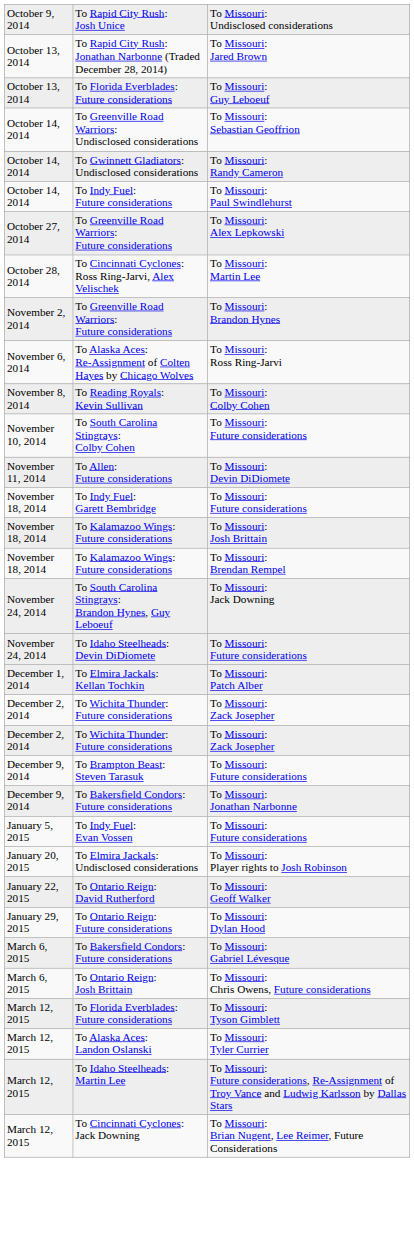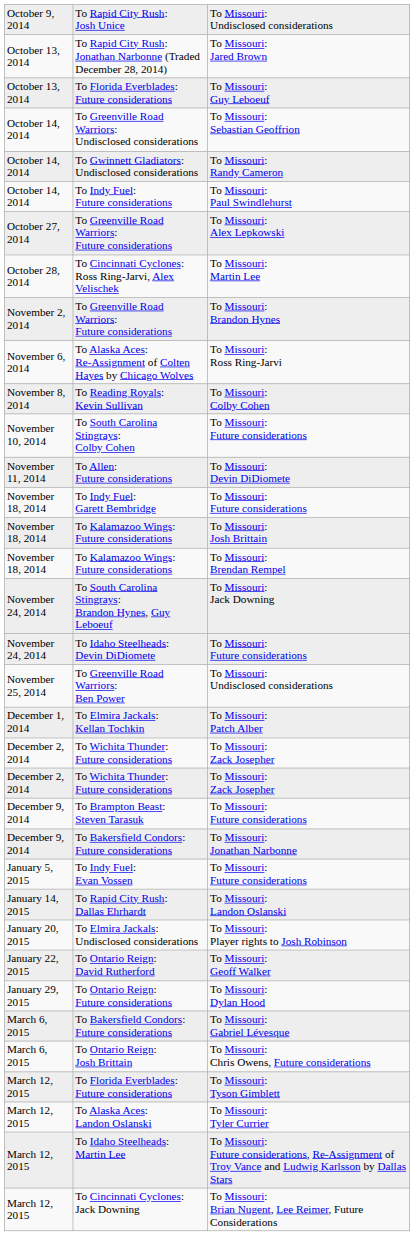 <table class="wikitable" style="border:1px solid #999999; width:580px;">
 <tr bgcolor="eeeeee">
 <td>October 9, 2014</td>
 <td valign="top">To <a href='#'>Rapid City Rush</a>: <br> <a href='#'>Josh Unice</a></td>
 <td valign="top">To <a href='#'>Missouri</a>: <br> Undisclosed considerations</td>
 </tr>
 <tr bgcolor=>
 <td>October 13, 2014</td>
 <td valign="top">To <a href='#'>Rapid City Rush</a>: <br> <a href='#'>Jonathan Narbonne</a> (Traded December 28, 2014)</td>
 <td valign="top">To <a href='#'>Missouri</a>: <br> <a href='#'>Jared Brown</a></td>
 </tr>
 <tr bgcolor="eeeeee">
 <td>October 13, 2014</td>
 <td valign="top">To <a href='#'>Florida Everblades</a>: <br> <a href='#'>Future considerations</a></td>
 <td valign="top">To <a href='#'>Missouri</a>: <br> <a href='#'>Guy Leboeuf</a></td>
 </tr>
 <tr bgcolor=>
 <td>October 14, 2014</td>
 <td valign="top">To <a href='#'>Greenville Road Warriors</a>: <br> Undisclosed considerations</td>
 <td valign="top">To <a href='#'>Missouri</a>: <br> <a href='#'>Sebastian Geoffrion</a></td>
 </tr>
 <tr bgcolor="eeeeee">
 <td>October 14, 2014</td>
 <td valign="top">To <a href='#'>Gwinnett Gladiators</a>: <br> Undisclosed considerations</td>
 <td valign="top">To <a href='#'>Missouri</a>: <br> <a href='#'>Randy Cameron</a></td>
 </tr>
 <tr bgcolor=>
 <td>October 14, 2014</td>
 <td valign="top">To <a href='#'>Indy Fuel</a>: <br> <a href='#'>Future considerations</a></td>
 <td valign="top">To <a href='#'>Missouri</a>: <br> <a href='#'>Paul Swindlehurst</a></td>
 </tr>
 <tr bgcolor="eeeeee">
 <td>October 27, 2014</td>
 <td valign="top">To <a href='#'>Greenville Road Warriors</a>: <br> <a href='#'>Future considerations</a></td>
 <td valign="top">To <a href='#'>Missouri</a>: <br> <a href='#'>Alex Lepkowski</a></td>
 </tr>
 <tr bgcolor=>
 <td>October 28, 2014<br></td>
 <td valign="top">To <a href='#'>Cincinnati Cyclones</a>: <br> Ross Ring-Jarvi, <a href='#'>Alex Velischek</a></td>
 <td valign="top">To <a href='#'>Missouri</a>: <br> <a href='#'>Martin Lee</a></td>
 </tr>
 <tr bgcolor="eeeeee">
 <td>November 2, 2014</td>
 <td valign="top">To <a href='#'>Greenville Road Warriors</a>: <br> <a href='#'>Future considerations</a></td>
 <td valign="top">To <a href='#'>Missouri</a>: <br> <a href='#'>Brandon Hynes</a></td>
 </tr>
 <tr bgcolor=>
 <td>November 6, 2014</td>
 <td valign="top">To <a href='#'>Alaska Aces</a>: <br> <a href='#'>Re-Assignment</a> of <a href='#'>Colten Hayes</a> by <a href='#'>Chicago Wolves</a></td>
 <td valign="top">To <a href='#'>Missouri</a>: <br> Ross Ring-Jarvi</td>
 </tr>
 <tr bgcolor="eeeeee">
 <td>November 8, 2014</td>
 <td valign="top">To <a href='#'>Reading Royals</a>: <br> <a href='#'>Kevin Sullivan</a></td>
 <td valign="top">To <a href='#'>Missouri</a>: <br> <a href='#'>Colby Cohen</a></td>
 </tr>
 <tr bgcolor=>
 <td>November 10, 2014</td>
 <td valign="top">To <a href='#'>South Carolina Stingrays</a>: <br> <a href='#'>Colby Cohen</a></td>
 <td valign="top">To <a href='#'>Missouri</a>: <br> <a href='#'>Future considerations</a></td>
 </tr>
 <tr bgcolor="eeeeee">
 <td>November 11, 2014</td>
 <td valign="top">To <a href='#'>Allen</a>: <br> <a href='#'>Future considerations</a></td>
 <td valign="top">To <a href='#'>Missouri</a>: <br> <a href='#'>Devin DiDiomete</a></td>
 </tr>
 <tr bgcolor=>
 <td>November 18, 2014</td>
 <td valign="top">To <a href='#'>Indy Fuel</a>: <br> <a href='#'>Garett Bembridge</a></td>
 <td valign="top">To <a href='#'>Missouri</a>: <br> <a href='#'>Future considerations</a></td>
 </tr>
 <tr bgcolor="eeeeee">
 <td>November 18, 2014</td>
 <td valign="top">To <a href='#'>Kalamazoo Wings</a>: <br> <a href='#'>Future considerations</a></td>
 <td valign="top">To <a href='#'>Missouri</a>: <br> <a href='#'>Josh Brittain</a></td>
 </tr>
 <tr bgcolor=>
 <td>November 18, 2014</td>
 <td valign="top">To <a href='#'>Kalamazoo Wings</a>: <br> <a href='#'>Future considerations</a></td>
 <td valign="top">To <a href='#'>Missouri</a>: <br> <a href='#'>Brendan Rempel</a></td>
 </tr>
 <tr bgcolor="eeeeee">
 <td>November 24, 2014</td>
 <td valign="top">To <a href='#'>South Carolina Stingrays</a>: <br> <a href='#'>Brandon Hynes</a>, <a href='#'>Guy Leboeuf</a></td>
 <td valign="top">To <a href='#'>Missouri</a>: <br> Jack Downing</td>
 </tr>
 <tr bgcolor="eeeeee">
 <td>November 24, 2014</td>
 <td valign="top">To <a href='#'>Idaho Steelheads</a>: <br> <a href='#'>Devin DiDiomete</a></td>
 <td valign="top">To <a href='#'>Missouri</a>: <br> <a href='#'>Future considerations</a></td>
 </tr>
+<tr bgcolor=>
+<td>November 25, 2014</td>
+<td valign="top">To <a href='#'>Greenville Road Warriors</a>: <br> <a href='#'>Ben Power</a></td>
+<td valign="top">To <a href='#'>Missouri</a>: <br> Undisclosed considerations</td>
+</tr>
 <tr bgcolor="eeeeee">
 <td>December 1, 2014</td>
 <td valign="top">To <a href='#'>Elmira Jackals</a>: <br> <a href='#'>Kellan Tochkin</a></td>
 <td valign="top">To <a href='#'>Missouri</a>: <br> <a href='#'>Patch Alber</a></td>
 </tr>
 <tr bgcolor=>
 <td>December 2, 2014</td>
 <td valign="top">To <a href='#'>Wichita Thunder</a>: <br> <a href='#'>Future considerations</a></td>
 <td valign="top">To <a href='#'>Missouri</a>: <br> <a href='#'>Zack Josepher</a></td>
 </tr>
 <tr bgcolor="eeeeee">
 <td>December 2, 2014</td>
 <td valign="top">To <a href='#'>Wichita Thunder</a>: <br> <a href='#'>Future considerations</a></td>
 <td valign="top">To <a href='#'>Missouri</a>: <br> <a href='#'>Zack Josepher</a></td>
 </tr>
 <tr bgcolor=>
 <td>December 9, 2014</td>
 <td valign="top">To <a href='#'>Brampton Beast</a>: <br> <a href='#'>Steven Tarasuk</a></td>
 <td valign="top">To <a href='#'>Missouri</a>: <br> <a href='#'>Future considerations</a></td>
 </tr>
 <tr bgcolor="eeeeee">
 <td>December 9, 2014</td>
 <td valign="top">To <a href='#'>Bakersfield Condors</a>: <br> <a href='#'>Future considerations</a></td>
 <td valign="top">To <a href='#'>Missouri</a>: <br> <a href='#'>Jonathan Narbonne</a></td>
 </tr>
 <tr bgcolor=>
 <td>January 5, 2015</td>
 <td valign="top">To <a href='#'>Indy Fuel</a>: <br> <a href='#'>Evan Vossen</a></td>
 <td valign="top">To <a href='#'>Missouri</a>: <br> <a href='#'>Future considerations</a></td>
+</tr>
+<tr bgcolor="eeeeee">
+<td>January 14, 2015</td>
+<td valign="top">To <a href='#'>Rapid City Rush</a>: <br> <a href='#'>Dallas Ehrhardt</a></td>
+<td valign="top">To <a href='#'>Missouri</a>: <br> <a href='#'>Landon Oslanski</a></td>
 </tr>
 <tr bgcolor=>
 <td>January 20, 2015</td>
 <td valign="top">To <a href='#'>Elmira Jackals</a>: <br> Undisclosed considerations</td>
 <td valign="top">To <a href='#'>Missouri</a>: <br> Player rights to <a href='#'>Josh Robinson</a></td>
 </tr>
 <tr bgcolor="eeeeee">
 <td>January 22, 2015</td>
 <td valign="top">To <a href='#'>Ontario Reign</a>: <br> <a href='#'>David Rutherford</a></td>
 <td valign="top">To <a href='#'>Missouri</a>: <br> <a href='#'>Geoff Walker</a></td>
 </tr>
 <tr bgcolor=>
 <td>January 29, 2015</td>
 <td valign="top">To <a href='#'>Ontario Reign</a>: <br> <a href='#'>Future considerations</a></td>
 <td valign="top">To <a href='#'>Missouri</a>: <br> <a href='#'>Dylan Hood</a></td>
 </tr>
 <tr bgcolor="eeeeee">
 <td>March 6, 2015</td>
 <td valign="top">To <a href='#'>Bakersfield Condors</a>: <br> <a href='#'>Future considerations</a></td>
 <td valign="top">To <a href='#'>Missouri</a>: <br> <a href='#'>Gabriel Lévesque</a></td>
 </tr>
 <tr bgcolor=>
 <td>March 6, 2015</td>
 <td valign="top">To <a href='#'>Ontario Reign</a>: <br> <a href='#'>Josh Brittain</a></td>
 <td valign="top">To <a href='#'>Missouri</a>: <br> Chris Owens, <a href='#'>Future considerations</a></td>
 </tr>
 <tr bgcolor="eeeeee">
 <td>March 12, 2015</td>
 <td valign="top">To <a href='#'>Florida Everblades</a>: <br> <a href='#'>Future considerations</a></td>
 <td valign="top">To <a href='#'>Missouri</a>: <br> <a href='#'>Tyson Gimblett</a></td>
 </tr>
 <tr bgcolor=>
 <td>March 12, 2015</td>
 <td valign="top">To <a href='#'>Alaska Aces</a>: <br> <a href='#'>Landon Oslanski</a></td>
 <td valign="top">To <a href='#'>Missouri</a>: <br> <a href='#'>Tyler Currier</a></td>
 </tr>
 <tr bgcolor="eeeeee">
 <td>March 12, 2015</td>
 <td valign="top">To <a href='#'>Idaho Steelheads</a>: <br> <a href='#'>Martin Lee</a></td>
 <td valign="top">To <a href='#'>Missouri</a>: <br> <a href='#'>Future considerations</a>, <a href='#'>Re-Assignment</a> of <a href='#'>Troy Vance</a> and <a href='#'>Ludwig Karlsson</a> by <a href='#'>Dallas Stars</a></td>
 </tr>
 <tr bgcolor=>
 <td>March 12, 2015</td>
 <td valign="top">To <a href='#'>Cincinnati Cyclones</a>: <br> Jack Downing</td>
 <td valign="top">To <a href='#'>Missouri</a>: <br> <a href='#'>Brian Nugent</a>, <a href='#'>Lee Reimer</a>, Future Considerations</td>
 </tr>
 </table>
